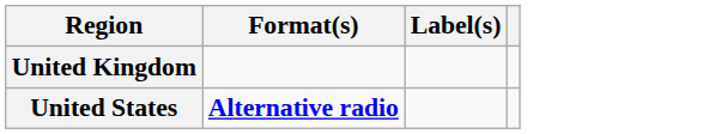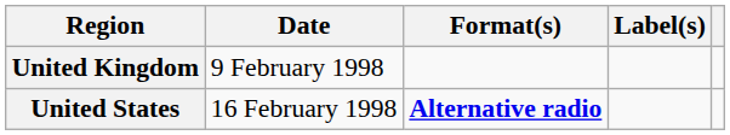 <table class="wikitable plainrowheaders">
 <tr>
 <th scope="col">Region</th>
+<th scope="col">Date</th>
 <th scope="col">Format(s)</th>
 <th scope="col">Label(s)</th>
 <th scope="col"></th>
 </tr>
 <tr>
 <th scope="row">United Kingdom</th>
+<td>9 February 1998</td>
 <td></td>
 <td></td>
 <td></td>
 </tr>
 <tr>
 <th scope="row">United States</th>
+<td>16 February 1998</td>
 <td><strong><a href='#'>Alternative radio</a></strong></td>
 <td></td>
 <td></td>
 </tr>
 </table>
